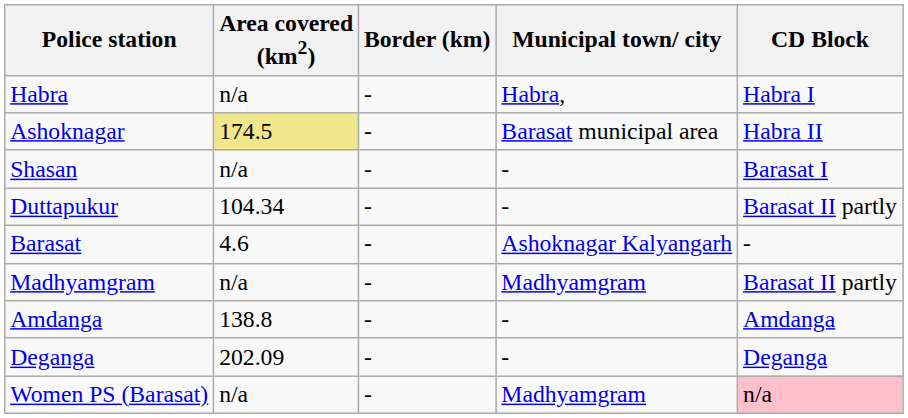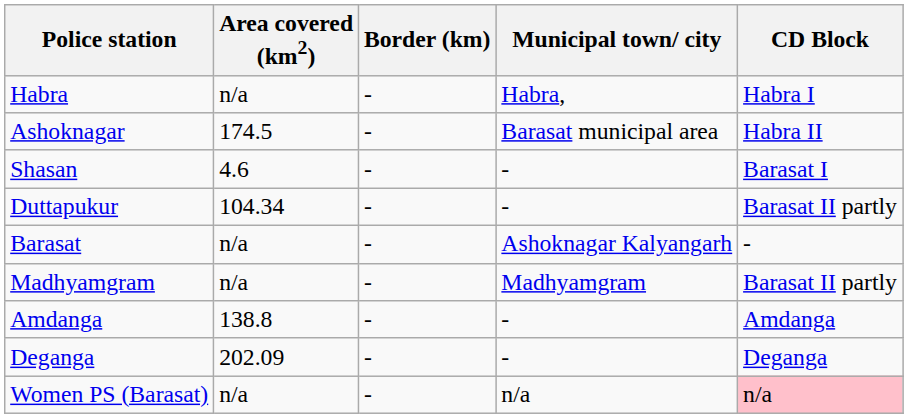 <table class="wikitable sortable">
 <tr>
 <th>Police station</th>
 <th>Area covered<br>(km<sup>2</sup>)</th>
 <th>Border (km)</th>
 <th>Municipal town/ city</th>
 <th>CD Block</th>
 </tr>
 <tr>
 <td><a href='#'>Habra</a></td>
 <td>n/a</td>
 <td>-</td>
 <td><a href='#'>Habra</a>,</td>
 <td><a href='#'>Habra I</a></td>
 </tr>
 <tr>
 <td><a href='#'>Ashoknagar</a></td>
-<td style="background: khaki;">174.5</td>
+<td>174.5</td>
 <td>-</td>
 <td><a href='#'>Barasat</a> municipal area</td>
 <td><a href='#'>Habra II</a></td>
 </tr>
 <tr>
 <td><a href='#'>Shasan</a></td>
-<td>n/a</td>
+<td>4.6</td>
 <td>-</td>
 <td>-</td>
 <td><a href='#'>Barasat I</a></td>
 </tr>
 <tr>
 <td><a href='#'>Duttapukur</a></td>
 <td>104.34</td>
 <td>-</td>
 <td>-</td>
 <td><a href='#'>Barasat II</a> partly</td>
 </tr>
 <tr>
 <td><a href='#'>Barasat</a></td>
-<td>4.6</td>
+<td>n/a</td>
 <td>-</td>
 <td><a href='#'>Ashoknagar Kalyangarh</a></td>
 <td>-</td>
 </tr>
 <tr>
 <td><a href='#'>Madhyamgram</a></td>
 <td>n/a</td>
 <td>-</td>
 <td><a href='#'>Madhyamgram</a></td>
 <td><a href='#'>Barasat II</a> partly</td>
 </tr>
 <tr>
 <td><a href='#'>Amdanga</a></td>
 <td>138.8</td>
 <td>-</td>
 <td>-</td>
 <td><a href='#'>Amdanga</a></td>
 </tr>
 <tr>
 <td><a href='#'>Deganga</a></td>
 <td>202.09</td>
 <td>-</td>
 <td>-</td>
 <td><a href='#'>Deganga</a></td>
 </tr>
 <tr>
 <td><a href='#'>Women PS (Barasat)</a></td>
 <td>n/a</td>
 <td>-</td>
-<td><a href='#'>Madhyamgram</a></td>
+<td>n/a</td>
 <td style="background: pink;">n/a</td>
 </tr>
 </table>
